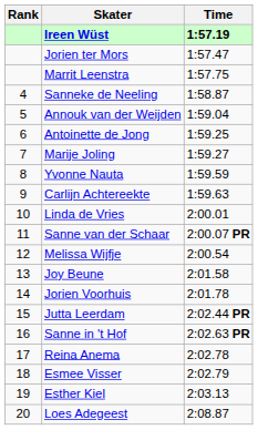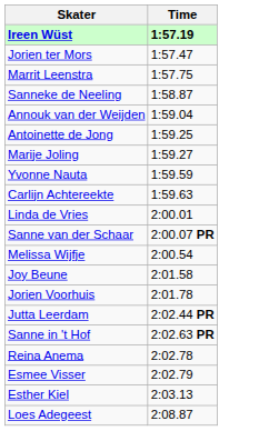 <table class="wikitable">
 <tr>
-<th>Rank</th>
 <th>Skater</th>
 <th>Time</th>
 </tr>
 <tr bgcolor=ccffcc>
-<td align="center"></td>
 <td><strong><a href='#'>Ireen Wüst</a></strong></td>
 <td><strong>1:57.19</strong></td>
 </tr>
 <tr>
-<td align="center"></td>
 <td><a href='#'>Jorien ter Mors</a></td>
 <td>1:57.47</td>
 </tr>
 <tr>
-<td align="center"></td>
 <td><a href='#'>Marrit Leenstra</a></td>
 <td>1:57.75</td>
 </tr>
 <tr>
-<td align="center">4</td>
 <td><a href='#'>Sanneke de Neeling</a></td>
 <td>1:58.87</td>
 </tr>
 <tr>
-<td align="center">5</td>
 <td><a href='#'>Annouk van der Weijden</a></td>
 <td>1:59.04</td>
 </tr>
 <tr>
-<td align="center">6</td>
 <td><a href='#'>Antoinette de Jong</a></td>
 <td>1:59.25</td>
 </tr>
 <tr>
-<td align="center">7</td>
 <td><a href='#'>Marije Joling</a></td>
 <td>1:59.27</td>
 </tr>
 <tr>
-<td align="center">8</td>
 <td><a href='#'>Yvonne Nauta</a></td>
 <td>1:59.59</td>
 </tr>
 <tr>
-<td align="center">9</td>
 <td><a href='#'>Carlijn Achtereekte</a></td>
 <td>1:59.63</td>
 </tr>
 <tr>
-<td align="center">10</td>
 <td><a href='#'>Linda de Vries</a></td>
 <td>2:00.01</td>
 </tr>
 <tr>
-<td align="center">11</td>
 <td><a href='#'>Sanne van der Schaar</a></td>
 <td>2:00.07 <strong>PR</strong></td>
 </tr>
 <tr>
-<td align="center">12</td>
 <td><a href='#'>Melissa Wijfje</a></td>
 <td>2:00.54</td>
 </tr>
 <tr>
-<td align="center">13</td>
 <td><a href='#'>Joy Beune</a></td>
 <td>2:01.58</td>
 </tr>
 <tr>
-<td align="center">14</td>
 <td><a href='#'>Jorien Voorhuis</a></td>
 <td>2:01.78</td>
 </tr>
 <tr>
-<td align="center">15</td>
 <td><a href='#'>Jutta Leerdam</a></td>
 <td>2:02.44 <strong>PR</strong></td>
 </tr>
 <tr>
-<td align="center">16</td>
 <td><a href='#'>Sanne in 't Hof</a></td>
 <td>2:02.63 <strong>PR</strong></td>
 </tr>
 <tr>
-<td align="center">17</td>
 <td><a href='#'>Reina Anema</a></td>
 <td>2:02.78</td>
 </tr>
 <tr>
-<td align="center">18</td>
 <td><a href='#'>Esmee Visser</a></td>
 <td>2:02.79</td>
 </tr>
 <tr>
-<td align="center">19</td>
 <td><a href='#'>Esther Kiel</a></td>
 <td>2:03.13</td>
 </tr>
 <tr>
-<td align="center">20</td>
 <td><a href='#'>Loes Adegeest</a></td>
 <td>2:08.87</td>
 </tr>
 </table>
